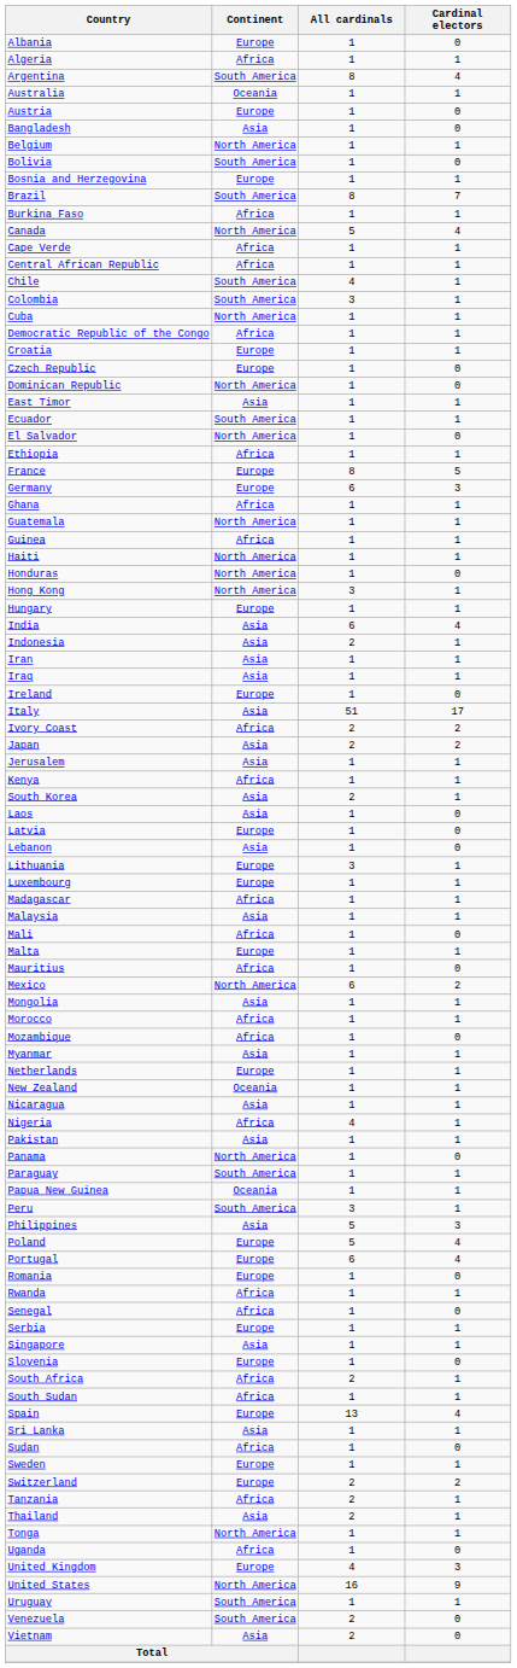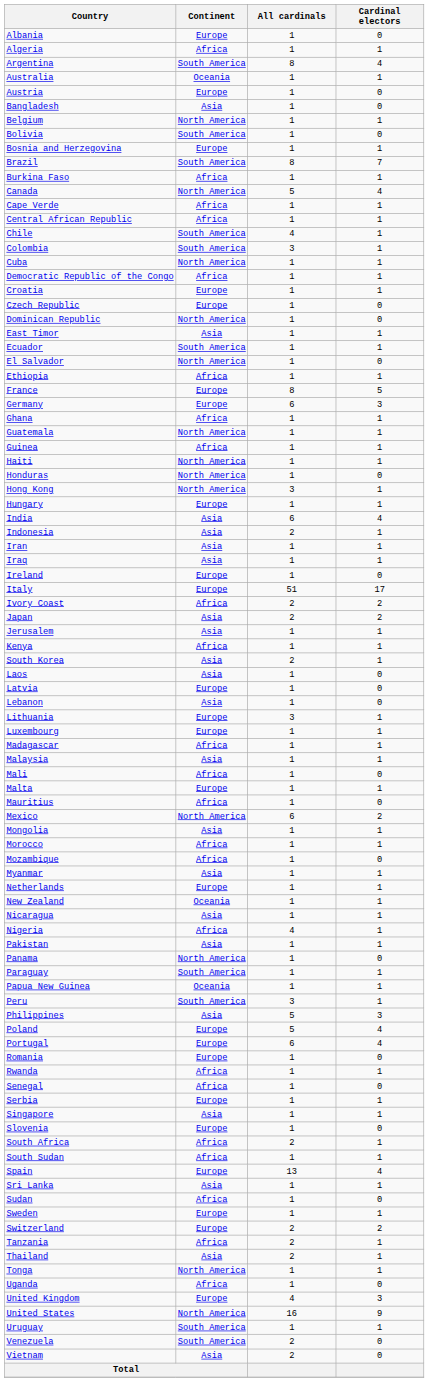 <table class="wikitable sortable" style="text-align:center">
 <tr>
 <th scope="col">Country</th>
 <th scope="col">Continent</th>
 <th scope="col" width="125">All cardinals</th>
 <th scope="col" width="125">Cardinal electors</th>
 </tr>
 <tr>
 <td scope="row" style="text-align:left"><a href='#'>Albania</a></td>
 <td><a href='#'>Europe</a></td>
 <td>1</td>
 <td>0</td>
 </tr>
 <tr>
 <td scope="row" style="text-align:left"><a href='#'>Algeria</a></td>
 <td><a href='#'>Africa</a></td>
 <td>1</td>
 <td>1</td>
 </tr>
 <tr>
 <td scope="row" style="text-align:left"><a href='#'>Argentina</a></td>
 <td data-sort-value="America, South"><a href='#'>South America</a></td>
 <td>8</td>
 <td>4</td>
 </tr>
 <tr>
 <td scope="row" style="text-align:left"><a href='#'>Australia</a></td>
 <td><a href='#'>Oceania</a></td>
 <td>1</td>
 <td>1</td>
 </tr>
 <tr>
 <td scope="row" style="text-align:left"><a href='#'>Austria</a></td>
 <td><a href='#'>Europe</a></td>
 <td>1</td>
 <td>0</td>
 </tr>
 <tr>
 <td scope="row" style="text-align:left"><a href='#'>Bangladesh</a></td>
 <td><a href='#'>Asia</a></td>
 <td>1</td>
 <td>0</td>
 </tr>
 <tr>
 <td scope="row" style="text-align:left"><a href='#'>Belgium</a></td>
 <td data-sort-value="America, North"><a href='#'>North America</a></td>
 <td>1</td>
 <td>1</td>
 </tr>
 <tr>
 <td scope="row" style="text-align:left"><a href='#'>Bolivia</a></td>
 <td data-sort-value="America, South"><a href='#'>South America</a></td>
 <td>1</td>
 <td>0</td>
 </tr>
 <tr>
 <td scope="row" style="text-align:left"><a href='#'>Bosnia and Herzegovina</a></td>
 <td><a href='#'>Europe</a></td>
 <td>1</td>
 <td>1</td>
 </tr>
 <tr>
 <td scope="row" style="text-align:left"><a href='#'>Brazil</a></td>
 <td data-sort-value="America, South"><a href='#'>South America</a></td>
 <td>8</td>
 <td>7</td>
 </tr>
 <tr>
 <td scope="row" style="text-align:left"><a href='#'>Burkina Faso</a></td>
 <td><a href='#'>Africa</a></td>
 <td>1</td>
 <td>1</td>
 </tr>
 <tr>
 <td scope="row" style="text-align:left"><a href='#'>Canada</a></td>
 <td data-sort-value="America, North"><a href='#'>North America</a></td>
 <td>5</td>
 <td>4</td>
 </tr>
 <tr>
 <td scope="row" style="text-align:left"><a href='#'>Cape Verde</a></td>
 <td><a href='#'>Africa</a></td>
 <td>1</td>
 <td>1</td>
 </tr>
 <tr>
 <td scope="row" style="text-align:left"><a href='#'>Central African Republic</a></td>
 <td><a href='#'>Africa</a></td>
 <td>1</td>
 <td>1</td>
 </tr>
 <tr>
 <td scope="row" style="text-align:left"><a href='#'>Chile</a></td>
 <td data-sort-value="America, South"><a href='#'>South America</a></td>
 <td>4</td>
 <td>1</td>
 </tr>
 <tr>
 <td scope="row" style="text-align:left"><a href='#'>Colombia</a></td>
 <td data-sort-value="America, South"><a href='#'>South America</a></td>
 <td>3</td>
 <td>1</td>
 </tr>
 <tr>
 <td scope="row" style="text-align:left"><a href='#'>Cuba</a></td>
 <td data-sort-value="America, North"><a href='#'>North America</a></td>
 <td>1</td>
 <td>1</td>
 </tr>
 <tr>
 <td scope="row" style="text-align:left" data-sort-value="Congo, Democratic Republic of the"><a href='#'>Democratic Republic of the Congo</a></td>
 <td><a href='#'>Africa</a></td>
 <td>1</td>
 <td>1</td>
 </tr>
 <tr>
 <td scope="row" style="text-align:left"><a href='#'>Croatia</a></td>
 <td><a href='#'>Europe</a></td>
 <td>1</td>
 <td>1</td>
 </tr>
 <tr>
 <td scope="row" style="text-align:left"><a href='#'>Czech Republic</a></td>
 <td><a href='#'>Europe</a></td>
 <td>1</td>
 <td>0</td>
 </tr>
 <tr>
 <td scope="row" style="text-align:left"><a href='#'>Dominican Republic</a></td>
 <td data-sort-value="America, North"><a href='#'>North America</a></td>
 <td>1</td>
 <td>0</td>
 </tr>
 <tr>
 <td scope="row" style="text-align:left"><a href='#'>East Timor</a></td>
 <td><a href='#'>Asia</a></td>
 <td>1</td>
 <td>1</td>
 </tr>
 <tr>
 <td scope="row" style="text-align:left"><a href='#'>Ecuador</a></td>
 <td data-sort-value="America, South"><a href='#'>South America</a></td>
 <td>1</td>
 <td>1</td>
 </tr>
 <tr>
 <td scope="row" style="text-align:left"><a href='#'>El Salvador</a></td>
 <td data-sort-value="America, North"><a href='#'>North America</a></td>
 <td>1</td>
 <td>0</td>
 </tr>
 <tr>
 <td scope="row" style="text-align:left"><a href='#'>Ethiopia</a></td>
 <td><a href='#'>Africa</a></td>
 <td>1</td>
 <td>1</td>
 </tr>
 <tr>
 <td scope="row" style="text-align:left"><a href='#'>France</a></td>
 <td><a href='#'>Europe</a></td>
 <td>8</td>
 <td>5</td>
 </tr>
 <tr>
 <td scope="row" style="text-align:left"><a href='#'>Germany</a></td>
 <td><a href='#'>Europe</a></td>
 <td>6</td>
 <td>3</td>
 </tr>
 <tr>
 <td scope="row" style="text-align:left"><a href='#'>Ghana</a></td>
 <td><a href='#'>Africa</a></td>
 <td>1</td>
 <td>1</td>
 </tr>
 <tr>
 <td scope="row" style="text-align:left"><a href='#'>Guatemala</a></td>
 <td data-sort-value="America, North"><a href='#'>North America</a></td>
 <td>1</td>
 <td>1</td>
 </tr>
 <tr>
 <td scope="row" style="text-align:left"><a href='#'>Guinea</a></td>
 <td><a href='#'>Africa</a></td>
 <td>1</td>
 <td>1</td>
 </tr>
 <tr>
 <td scope="row" style="text-align:left"><a href='#'>Haiti</a></td>
 <td data-sort-value="America, North"><a href='#'>North America</a></td>
 <td>1</td>
 <td>1</td>
 </tr>
 <tr>
 <td scope="row" style="text-align:left"><a href='#'>Honduras</a></td>
 <td data-sort-value="America, North"><a href='#'>North America</a></td>
 <td>1</td>
 <td>0</td>
 </tr>
 <tr>
 <td scope="row" style="text-align:left"><a href='#'>Hong Kong</a></td>
 <td data-sort-value="America, North"><a href='#'>North America</a></td>
 <td>3</td>
 <td>1</td>
 </tr>
 <tr>
 <td scope="row" style="text-align:left"><a href='#'>Hungary</a></td>
 <td><a href='#'>Europe</a></td>
 <td>1</td>
 <td>1</td>
 </tr>
 <tr>
 <td scope="row" style="text-align:left"><a href='#'>India</a></td>
 <td><a href='#'>Asia</a></td>
 <td>6</td>
 <td>4</td>
 </tr>
 <tr>
 <td scope="row" style="text-align:left"><a href='#'>Indonesia</a></td>
 <td><a href='#'>Asia</a></td>
 <td>2</td>
 <td>1</td>
 </tr>
 <tr>
 <td scope="row" style="text-align:left"><a href='#'>Iran</a></td>
 <td><a href='#'>Asia</a></td>
 <td>1</td>
 <td>1</td>
 </tr>
 <tr>
 <td scope="row" style="text-align:left"><a href='#'>Iraq</a></td>
 <td><a href='#'>Asia</a></td>
 <td>1</td>
 <td>1</td>
 </tr>
 <tr>
 <td scope="row" style="text-align:left"><a href='#'>Ireland</a></td>
 <td><a href='#'>Europe</a></td>
 <td>1</td>
 <td>0</td>
 </tr>
 <tr>
 <td scope="row" style="text-align:left"><a href='#'>Italy</a></td>
-<td><a href='#'>Asia</a></td>
+<td><a href='#'>Europe</a></td>
 <td>51</td>
 <td>17</td>
 </tr>
 <tr>
 <td scope="row" style="text-align:left"><a href='#'>Ivory Coast</a></td>
 <td><a href='#'>Africa</a></td>
 <td>2</td>
 <td>2</td>
 </tr>
 <tr>
 <td scope="row" style="text-align:left"><a href='#'>Japan</a></td>
 <td><a href='#'>Asia</a></td>
 <td>2</td>
 <td>2</td>
 </tr>
 <tr>
 <td scope="row" style="text-align:left"><a href='#'>Jerusalem</a></td>
 <td><a href='#'>Asia</a></td>
 <td>1</td>
 <td>1</td>
 </tr>
 <tr>
 <td scope="row" style="text-align:left"><a href='#'>Kenya</a></td>
 <td><a href='#'>Africa</a></td>
 <td>1</td>
 <td>1</td>
 </tr>
 <tr>
 <td scope="row" style="text-align:left" data-sort-value="Korea, South"><a href='#'>South Korea</a></td>
 <td><a href='#'>Asia</a></td>
 <td>2</td>
 <td>1</td>
 </tr>
 <tr>
 <td scope="row" style="text-align:left"><a href='#'>Laos</a></td>
 <td><a href='#'>Asia</a></td>
 <td>1</td>
 <td>0</td>
 </tr>
 <tr>
 <td scope="row" style="text-align:left"><a href='#'>Latvia</a></td>
 <td><a href='#'>Europe</a></td>
 <td>1</td>
 <td>0</td>
 </tr>
 <tr>
 <td scope="row" style="text-align:left"><a href='#'>Lebanon</a></td>
 <td><a href='#'>Asia</a></td>
 <td>1</td>
 <td>0</td>
 </tr>
 <tr>
 <td scope="row" style="text-align:left"><a href='#'>Lithuania</a></td>
 <td><a href='#'>Europe</a></td>
 <td>3</td>
 <td>1</td>
 </tr>
 <tr>
 <td scope="row" style="text-align:left"><a href='#'>Luxembourg</a></td>
 <td><a href='#'>Europe</a></td>
 <td>1</td>
 <td>1</td>
 </tr>
 <tr>
 <td scope="row" style="text-align:left"><a href='#'>Madagascar</a></td>
 <td><a href='#'>Africa</a></td>
 <td>1</td>
 <td>1</td>
 </tr>
 <tr>
 <td scope="row" style="text-align:left"><a href='#'>Malaysia</a></td>
 <td><a href='#'>Asia</a></td>
 <td>1</td>
 <td>1</td>
 </tr>
 <tr>
 <td scope="row" style="text-align:left"><a href='#'>Mali</a></td>
 <td><a href='#'>Africa</a></td>
 <td>1</td>
 <td>0</td>
 </tr>
 <tr>
 <td scope="row" style="text-align:left"><a href='#'>Malta</a></td>
 <td><a href='#'>Europe</a></td>
 <td>1</td>
 <td>1</td>
 </tr>
 <tr>
 <td scope="row" style="text-align:left"><a href='#'>Mauritius</a></td>
 <td><a href='#'>Africa</a></td>
 <td>1</td>
 <td>0</td>
 </tr>
 <tr>
 <td scope="row" style="text-align:left"><a href='#'>Mexico</a></td>
 <td data-sort-value="America, North"><a href='#'>North America</a></td>
 <td>6</td>
 <td>2</td>
 </tr>
 <tr>
 <td scope="row" style="text-align:left"><a href='#'>Mongolia</a></td>
 <td><a href='#'>Asia</a></td>
 <td>1</td>
 <td>1</td>
 </tr>
 <tr>
 <td scope="row" style="text-align:left"><a href='#'>Morocco</a></td>
 <td><a href='#'>Africa</a></td>
 <td>1</td>
 <td>1</td>
 </tr>
 <tr>
 <td scope="row" style="text-align:left"><a href='#'>Mozambique</a></td>
 <td><a href='#'>Africa</a></td>
 <td>1</td>
 <td>0</td>
 </tr>
 <tr>
 <td scope="row" style="text-align:left"><a href='#'>Myanmar</a></td>
 <td><a href='#'>Asia</a></td>
 <td>1</td>
 <td>1</td>
 </tr>
 <tr>
 <td scope="row" style="text-align:left"><a href='#'>Netherlands</a></td>
 <td><a href='#'>Europe</a></td>
 <td>1</td>
 <td>1</td>
 </tr>
 <tr>
 <td scope="row" style="text-align:left"><a href='#'>New Zealand</a></td>
 <td><a href='#'>Oceania</a></td>
 <td>1</td>
 <td>1</td>
 </tr>
 <tr>
 <td scope="row" style="text-align:left"><a href='#'>Nicaragua</a></td>
 <td><a href='#'>Asia</a></td>
 <td>1</td>
 <td>1</td>
 </tr>
 <tr>
 <td scope="row" style="text-align:left"><a href='#'>Nigeria</a></td>
 <td><a href='#'>Africa</a></td>
 <td>4</td>
 <td>1</td>
 </tr>
 <tr>
 <td scope="row" style="text-align:left"><a href='#'>Pakistan</a></td>
 <td><a href='#'>Asia</a></td>
 <td>1</td>
 <td>1</td>
 </tr>
 <tr>
 <td scope="row" style="text-align:left"><a href='#'>Panama</a></td>
 <td data-sort-value="America, North"><a href='#'>North America</a></td>
 <td>1</td>
 <td>0</td>
 </tr>
 <tr>
 <td scope="row" style="text-align:left"><a href='#'>Paraguay</a></td>
 <td data-sort-value="America, South"><a href='#'>South America</a></td>
 <td>1</td>
 <td>1</td>
 </tr>
 <tr>
 <td scope="row" style="text-align:left"><a href='#'>Papua New Guinea</a></td>
 <td><a href='#'>Oceania</a></td>
 <td>1</td>
 <td>1</td>
 </tr>
 <tr>
 <td scope="row" style="text-align:left"><a href='#'>Peru</a></td>
 <td data-sort-value="America, South"><a href='#'>South America</a></td>
 <td>3</td>
 <td>1</td>
 </tr>
 <tr>
 <td scope="row" style="text-align:left"><a href='#'>Philippines</a></td>
 <td><a href='#'>Asia</a></td>
 <td>5</td>
 <td>3</td>
 </tr>
 <tr>
 <td scope="row" style="text-align:left"><a href='#'>Poland</a></td>
 <td><a href='#'>Europe</a></td>
 <td>5</td>
 <td>4</td>
 </tr>
 <tr>
 <td scope="row" style="text-align:left"><a href='#'>Portugal</a></td>
 <td><a href='#'>Europe</a></td>
 <td>6</td>
 <td>4</td>
 </tr>
 <tr>
 <td scope="row" style="text-align:left"><a href='#'>Romania</a></td>
 <td><a href='#'>Europe</a></td>
 <td>1</td>
 <td>0</td>
 </tr>
 <tr>
 <td scope="row" style="text-align:left"><a href='#'>Rwanda</a></td>
 <td><a href='#'>Africa</a></td>
 <td>1</td>
 <td>1</td>
 </tr>
 <tr>
 <td scope="row" style="text-align:left"><a href='#'>Senegal</a></td>
 <td><a href='#'>Africa</a></td>
 <td>1</td>
 <td>0</td>
 </tr>
 <tr>
 <td scope="row" style="text-align:left"><a href='#'>Serbia</a></td>
 <td><a href='#'>Europe</a></td>
 <td>1</td>
 <td>1</td>
 </tr>
 <tr>
 <td scope="row" style="text-align:left"><a href='#'>Singapore</a></td>
 <td><a href='#'>Asia</a></td>
 <td>1</td>
 <td>1</td>
 </tr>
 <tr>
 <td scope="row" style="text-align:left"><a href='#'>Slovenia</a></td>
 <td><a href='#'>Europe</a></td>
 <td>1</td>
 <td>0</td>
 </tr>
 <tr>
 <td scope="row" style="text-align:left"><a href='#'>South Africa</a></td>
 <td><a href='#'>Africa</a></td>
 <td>2</td>
 <td>1</td>
 </tr>
 <tr>
 <td scope="row" style="text-align:left"><a href='#'>South Sudan</a></td>
 <td><a href='#'>Africa</a></td>
 <td>1</td>
 <td>1</td>
 </tr>
 <tr>
 <td scope="row" style="text-align:left"><a href='#'>Spain</a></td>
 <td><a href='#'>Europe</a></td>
 <td>13</td>
 <td>4</td>
 </tr>
 <tr>
 <td scope="row" style="text-align:left"><a href='#'>Sri Lanka</a></td>
 <td><a href='#'>Asia</a></td>
 <td>1</td>
 <td>1</td>
 </tr>
 <tr>
 <td scope="row" style="text-align:left"><a href='#'>Sudan</a></td>
 <td><a href='#'>Africa</a></td>
 <td>1</td>
 <td>0</td>
 </tr>
 <tr>
 <td scope="row" style="text-align:left"><a href='#'>Sweden</a></td>
 <td><a href='#'>Europe</a></td>
 <td>1</td>
 <td>1</td>
 </tr>
 <tr>
 <td scope="row" style="text-align:left"><a href='#'>Switzerland</a></td>
 <td><a href='#'>Europe</a></td>
 <td>2</td>
 <td>2</td>
 </tr>
 <tr>
 <td scope="row" style="text-align:left"><a href='#'>Tanzania</a></td>
 <td><a href='#'>Africa</a></td>
 <td>2</td>
 <td>1</td>
 </tr>
 <tr>
 <td scope="row" style="text-align:left"><a href='#'>Thailand</a></td>
 <td><a href='#'>Asia</a></td>
 <td>2</td>
 <td>1</td>
 </tr>
 <tr>
 <td scope="row" style="text-align:left"><a href='#'>Tonga</a></td>
 <td data-sort-value="America, North"><a href='#'>North America</a></td>
 <td>1</td>
 <td>1</td>
 </tr>
 <tr>
 <td scope="row" style="text-align:left"><a href='#'>Uganda</a></td>
 <td><a href='#'>Africa</a></td>
 <td>1</td>
 <td>0</td>
 </tr>
 <tr>
 <td scope="row" style="text-align:left"><a href='#'>United Kingdom</a></td>
 <td><a href='#'>Europe</a></td>
 <td>4</td>
 <td>3</td>
 </tr>
 <tr>
 <td scope="row" style="text-align:left"><a href='#'>United States</a></td>
 <td data-sort-value="America, North"><a href='#'>North America</a></td>
 <td>16</td>
 <td>9</td>
 </tr>
 <tr>
 <td scope="row" style="text-align:left"><a href='#'>Uruguay</a></td>
 <td data-sort-value="America, South"><a href='#'>South America</a></td>
 <td>1</td>
 <td>1</td>
 </tr>
 <tr>
 <td scope="row" style="text-align:left"><a href='#'>Venezuela</a></td>
 <td data-sort-value="America, South"><a href='#'>South America</a></td>
 <td>2</td>
 <td>0</td>
 </tr>
 <tr>
 <td scope="row" style="text-align:left"><a href='#'>Vietnam</a></td>
 <td><a href='#'>Asia</a></td>
 <td>2</td>
 <td>0</td>
 </tr>
 <tr>
 <th scope="row" colspan="2">Total</th>
 <th></th>
 <th></th>
 </tr>
 <tr>
 </tr>
 </table>
